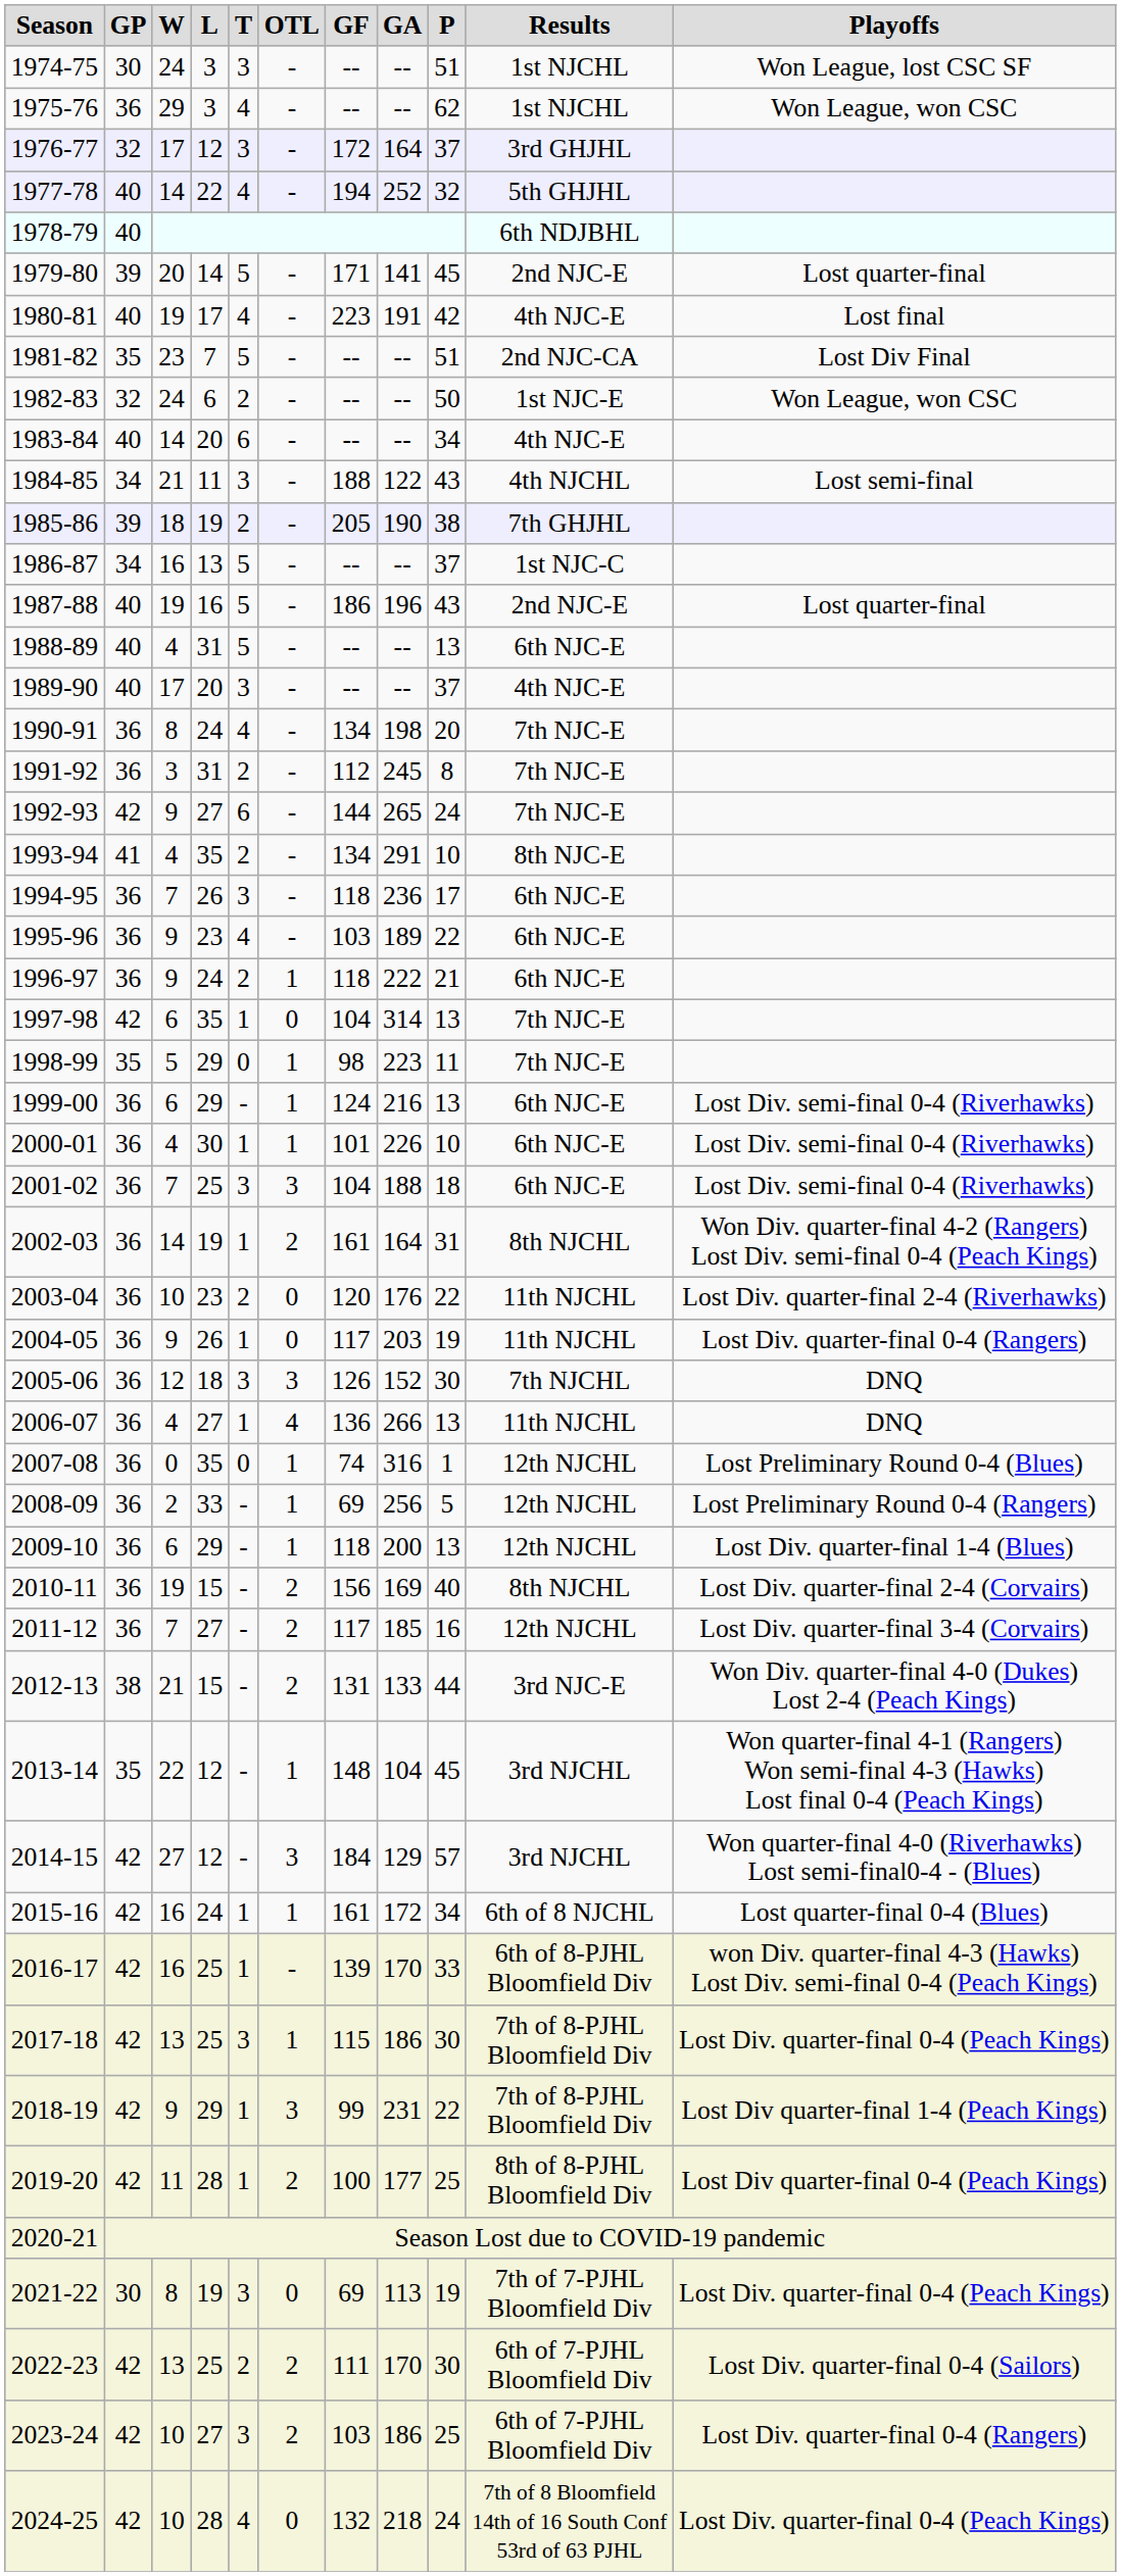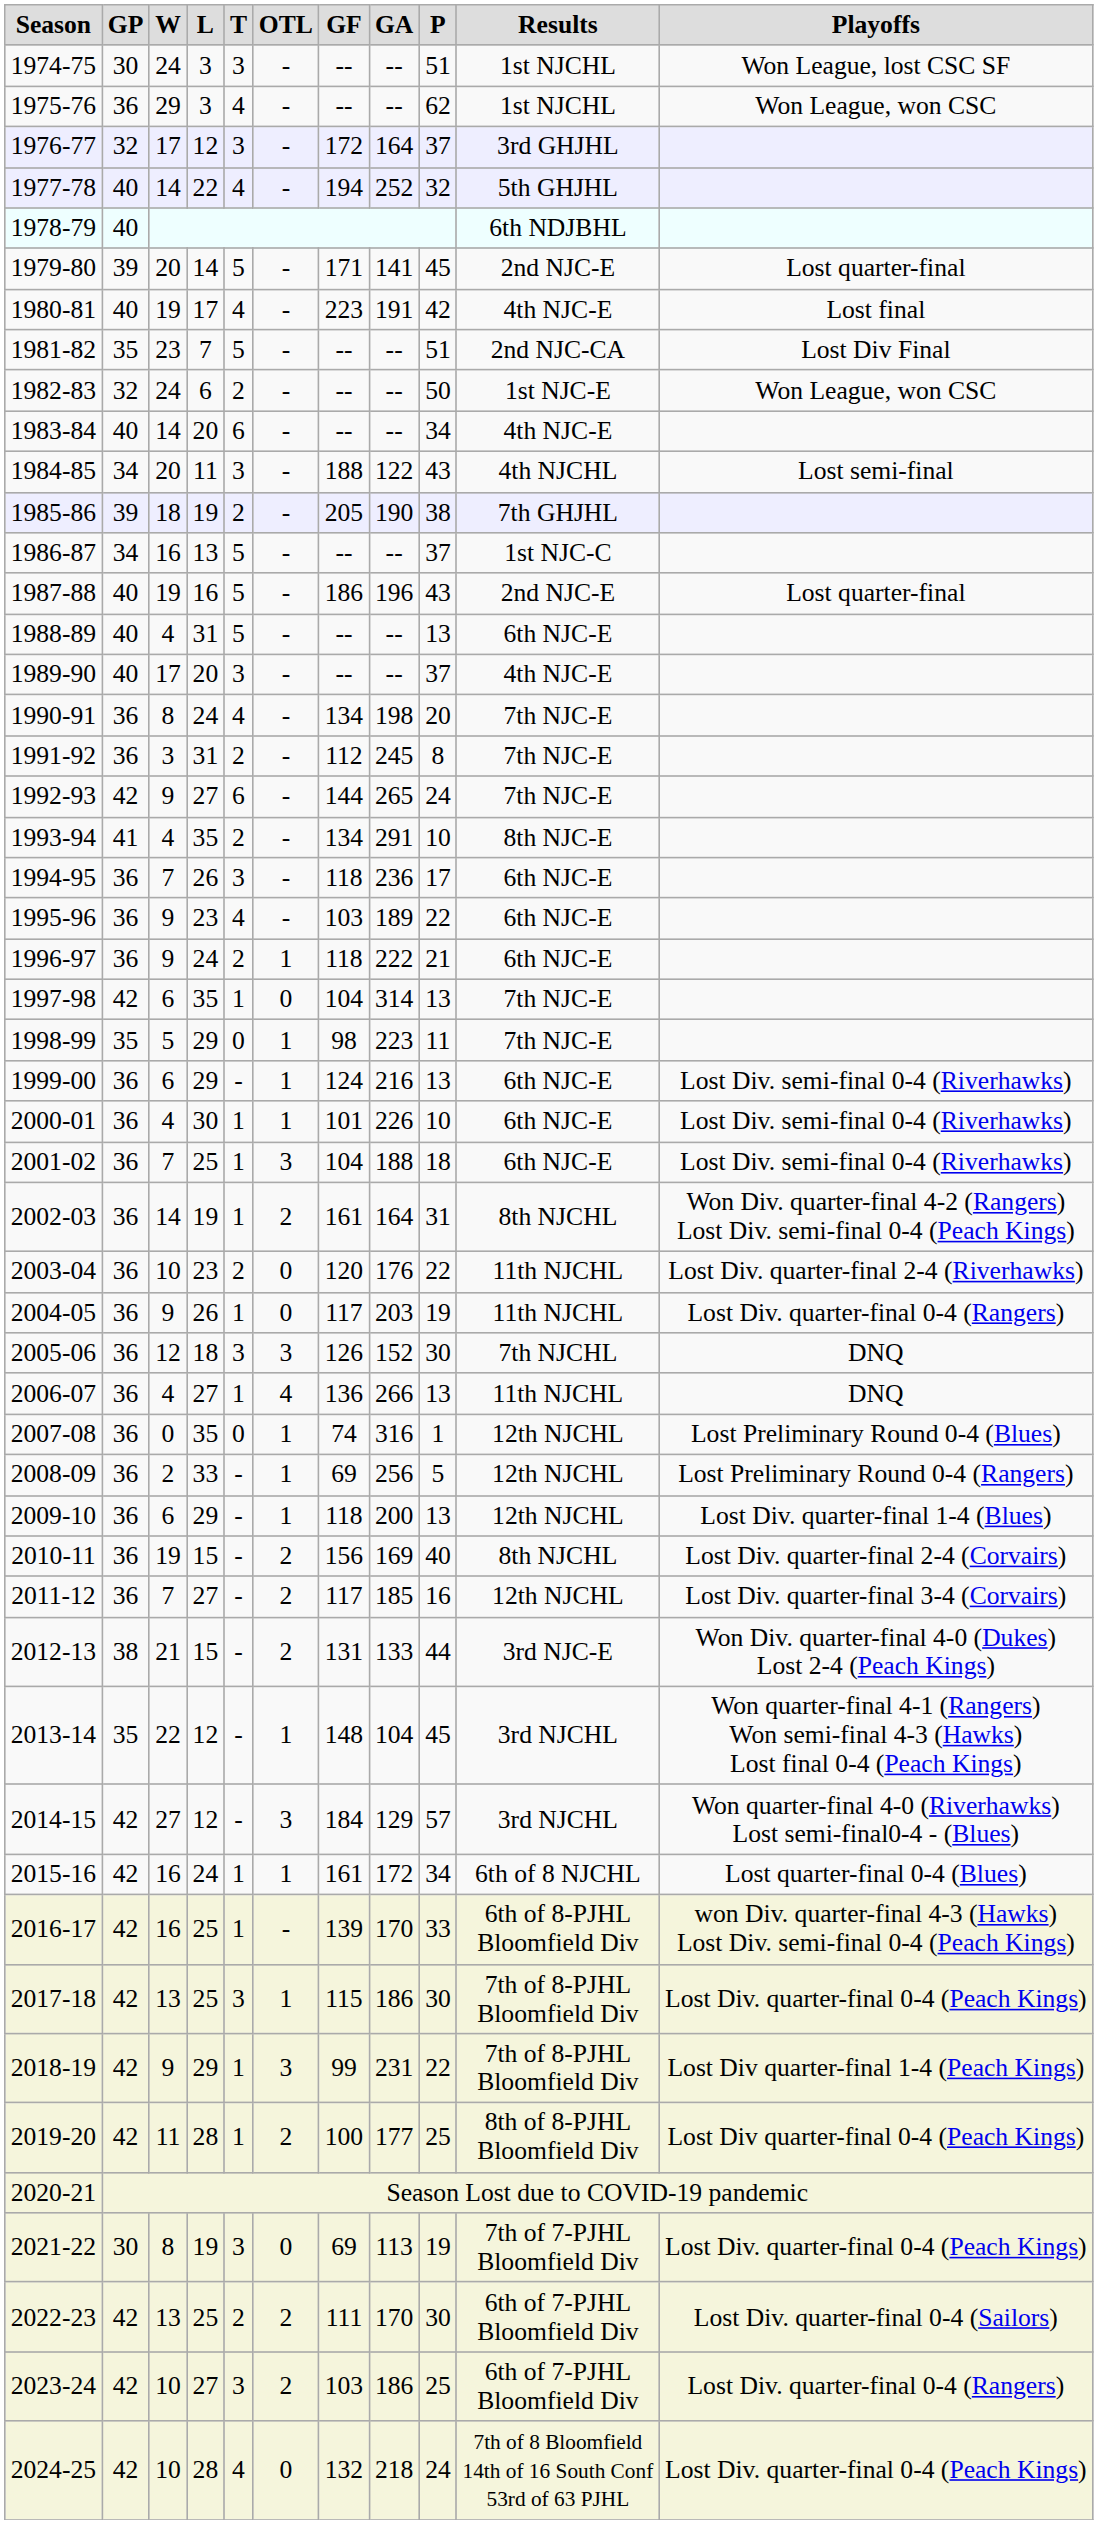 <table class="wikitable">
 <tr align="center"  bgcolor="#dddddd">
 <td><strong>Season</strong></td>
 <td><strong>GP</strong></td>
 <td><strong>W</strong></td>
 <td><strong>L</strong></td>
 <td><strong>T</strong></td>
 <td><strong>OTL</strong></td>
 <td><strong>GF</strong></td>
 <td><strong>GA</strong></td>
 <td><strong>P</strong></td>
 <td><strong>Results</strong></td>
 <td><strong>Playoffs</strong></td>
 </tr>
 <tr align="center">
 <td>1974-75</td>
 <td>30</td>
 <td>24</td>
 <td>3</td>
 <td>3</td>
 <td>-</td>
 <td>--</td>
 <td>--</td>
 <td>51</td>
 <td>1st NJCHL</td>
 <td>Won League, lost CSC SF</td>
 </tr>
 <tr align="center">
 <td>1975-76</td>
 <td>36</td>
 <td>29</td>
 <td>3</td>
 <td>4</td>
 <td>-</td>
 <td>--</td>
 <td>--</td>
 <td>62</td>
 <td>1st NJCHL</td>
 <td>Won League, won CSC</td>
 </tr>
 <tr align="center" bgcolor="#eeeeff">
 <td>1976-77</td>
 <td>32</td>
 <td>17</td>
 <td>12</td>
 <td>3</td>
 <td>-</td>
 <td>172</td>
 <td>164</td>
 <td>37</td>
 <td>3rd GHJHL</td>
 <td></td>
 </tr>
 <tr align="center" bgcolor="#eeeeff">
 <td>1977-78</td>
 <td>40</td>
 <td>14</td>
 <td>22</td>
 <td>4</td>
 <td>-</td>
 <td>194</td>
 <td>252</td>
 <td>32</td>
 <td>5th GHJHL</td>
 <td></td>
 </tr>
 <tr align="center" bgcolor="#eeffff">
 <td>1978-79</td>
 <td>40</td>
 <td colspan="7"></td>
 <td>6th NDJBHL</td>
 <td></td>
 </tr>
 <tr align="center">
 <td>1979-80</td>
 <td>39</td>
 <td>20</td>
 <td>14</td>
 <td>5</td>
 <td>-</td>
 <td>171</td>
 <td>141</td>
 <td>45</td>
 <td>2nd NJC-E</td>
 <td>Lost quarter-final</td>
 </tr>
 <tr align="center">
 <td>1980-81</td>
 <td>40</td>
 <td>19</td>
 <td>17</td>
 <td>4</td>
 <td>-</td>
 <td>223</td>
 <td>191</td>
 <td>42</td>
 <td>4th NJC-E</td>
 <td>Lost final</td>
 </tr>
 <tr align="center">
 <td>1981-82</td>
 <td>35</td>
 <td>23</td>
 <td>7</td>
 <td>5</td>
 <td>-</td>
 <td>--</td>
 <td>--</td>
 <td>51</td>
 <td>2nd NJC-CA</td>
 <td>Lost Div Final</td>
 </tr>
 <tr align="center">
 <td>1982-83</td>
 <td>32</td>
 <td>24</td>
 <td>6</td>
 <td>2</td>
 <td>-</td>
 <td>--</td>
 <td>--</td>
 <td>50</td>
 <td>1st NJC-E</td>
 <td>Won League, won CSC</td>
 </tr>
 <tr align="center">
 <td>1983-84</td>
 <td>40</td>
 <td>14</td>
 <td>20</td>
 <td>6</td>
 <td>-</td>
 <td>--</td>
 <td>--</td>
 <td>34</td>
 <td>4th NJC-E</td>
 <td></td>
 </tr>
 <tr align="center">
 <td>1984-85</td>
 <td>34</td>
-<td>21</td>
+<td>20</td>
 <td>11</td>
 <td>3</td>
 <td>-</td>
 <td>188</td>
 <td>122</td>
 <td>43</td>
 <td>4th NJCHL</td>
 <td>Lost semi-final</td>
 </tr>
 <tr align="center" bgcolor="#eeeeff">
 <td>1985-86</td>
 <td>39</td>
 <td>18</td>
 <td>19</td>
 <td>2</td>
 <td>-</td>
 <td>205</td>
 <td>190</td>
 <td>38</td>
 <td>7th GHJHL</td>
 <td></td>
 </tr>
 <tr align="center">
 <td>1986-87</td>
 <td>34</td>
 <td>16</td>
 <td>13</td>
 <td>5</td>
 <td>-</td>
 <td>--</td>
 <td>--</td>
 <td>37</td>
 <td>1st NJC-C</td>
 <td></td>
 </tr>
 <tr align="center">
 <td>1987-88</td>
 <td>40</td>
 <td>19</td>
 <td>16</td>
 <td>5</td>
 <td>-</td>
 <td>186</td>
 <td>196</td>
 <td>43</td>
 <td>2nd NJC-E</td>
 <td>Lost quarter-final</td>
 </tr>
 <tr align="center">
 <td>1988-89</td>
 <td>40</td>
 <td>4</td>
 <td>31</td>
 <td>5</td>
 <td>-</td>
 <td>--</td>
 <td>--</td>
 <td>13</td>
 <td>6th NJC-E</td>
 <td></td>
 </tr>
 <tr align="center">
 <td>1989-90</td>
 <td>40</td>
 <td>17</td>
 <td>20</td>
 <td>3</td>
 <td>-</td>
 <td>--</td>
 <td>--</td>
 <td>37</td>
 <td>4th NJC-E</td>
 <td></td>
 </tr>
 <tr align="center">
 <td>1990-91</td>
 <td>36</td>
 <td>8</td>
 <td>24</td>
 <td>4</td>
 <td>-</td>
 <td>134</td>
 <td>198</td>
 <td>20</td>
 <td>7th NJC-E</td>
 <td></td>
 </tr>
 <tr align="center">
 <td>1991-92</td>
 <td>36</td>
 <td>3</td>
 <td>31</td>
 <td>2</td>
 <td>-</td>
 <td>112</td>
 <td>245</td>
 <td>8</td>
 <td>7th NJC-E</td>
 <td></td>
 </tr>
 <tr align="center">
 <td>1992-93</td>
 <td>42</td>
 <td>9</td>
 <td>27</td>
 <td>6</td>
 <td>-</td>
 <td>144</td>
 <td>265</td>
 <td>24</td>
 <td>7th NJC-E</td>
 <td></td>
 </tr>
 <tr align="center">
 <td>1993-94</td>
 <td>41</td>
 <td>4</td>
 <td>35</td>
 <td>2</td>
 <td>-</td>
 <td>134</td>
 <td>291</td>
 <td>10</td>
 <td>8th NJC-E</td>
 <td></td>
 </tr>
 <tr align="center">
 <td>1994-95</td>
 <td>36</td>
 <td>7</td>
 <td>26</td>
 <td>3</td>
 <td>-</td>
 <td>118</td>
 <td>236</td>
 <td>17</td>
 <td>6th NJC-E</td>
 <td></td>
 </tr>
 <tr align="center">
 <td>1995-96</td>
 <td>36</td>
 <td>9</td>
 <td>23</td>
 <td>4</td>
 <td>-</td>
 <td>103</td>
 <td>189</td>
 <td>22</td>
 <td>6th NJC-E</td>
 <td></td>
 </tr>
 <tr align="center">
 <td>1996-97</td>
 <td>36</td>
 <td>9</td>
 <td>24</td>
 <td>2</td>
 <td>1</td>
 <td>118</td>
 <td>222</td>
 <td>21</td>
 <td>6th NJC-E</td>
 <td></td>
 </tr>
 <tr align="center">
 <td>1997-98</td>
 <td>42</td>
 <td>6</td>
 <td>35</td>
 <td>1</td>
 <td>0</td>
 <td>104</td>
 <td>314</td>
 <td>13</td>
 <td>7th NJC-E</td>
 <td></td>
 </tr>
 <tr align="center">
 <td>1998-99</td>
 <td>35</td>
 <td>5</td>
 <td>29</td>
 <td>0</td>
 <td>1</td>
 <td>98</td>
 <td>223</td>
 <td>11</td>
 <td>7th NJC-E</td>
 <td></td>
 </tr>
 <tr align="center">
 <td>1999-00</td>
 <td>36</td>
 <td>6</td>
 <td>29</td>
 <td>-</td>
 <td>1</td>
 <td>124</td>
 <td>216</td>
 <td>13</td>
 <td>6th NJC-E</td>
 <td>Lost Div. semi-final 0-4 (<a href='#'>Riverhawks</a>)</td>
 </tr>
 <tr align="center">
 <td>2000-01</td>
 <td>36</td>
 <td>4</td>
 <td>30</td>
 <td>1</td>
 <td>1</td>
 <td>101</td>
 <td>226</td>
 <td>10</td>
 <td>6th NJC-E</td>
 <td>Lost Div. semi-final 0-4 (<a href='#'>Riverhawks</a>)</td>
 </tr>
 <tr align="center">
 <td>2001-02</td>
 <td>36</td>
 <td>7</td>
 <td>25</td>
-<td>3</td>
+<td>1</td>
 <td>3</td>
 <td>104</td>
 <td>188</td>
 <td>18</td>
 <td>6th NJC-E</td>
 <td>Lost Div. semi-final 0-4 (<a href='#'>Riverhawks</a>)</td>
 </tr>
 <tr align="center">
 <td>2002-03</td>
 <td>36</td>
 <td>14</td>
 <td>19</td>
 <td>1</td>
 <td>2</td>
 <td>161</td>
 <td>164</td>
 <td>31</td>
 <td>8th NJCHL</td>
 <td>Won Div. quarter-final 4-2 (<a href='#'>Rangers</a>)<br>Lost Div. semi-final 0-4 (<a href='#'>Peach Kings</a>)</td>
 </tr>
 <tr align="center">
 <td>2003-04</td>
 <td>36</td>
 <td>10</td>
 <td>23</td>
 <td>2</td>
 <td>0</td>
 <td>120</td>
 <td>176</td>
 <td>22</td>
 <td>11th NJCHL</td>
 <td>Lost Div. quarter-final 2-4 (<a href='#'>Riverhawks</a>)</td>
 </tr>
 <tr align="center">
 <td>2004-05</td>
 <td>36</td>
 <td>9</td>
 <td>26</td>
 <td>1</td>
 <td>0</td>
 <td>117</td>
 <td>203</td>
 <td>19</td>
 <td>11th NJCHL</td>
 <td>Lost Div. quarter-final 0-4 (<a href='#'>Rangers</a>)</td>
 </tr>
 <tr align="center">
 <td>2005-06</td>
 <td>36</td>
 <td>12</td>
 <td>18</td>
 <td>3</td>
 <td>3</td>
 <td>126</td>
 <td>152</td>
 <td>30</td>
 <td>7th NJCHL</td>
 <td>DNQ</td>
 </tr>
 <tr align="center">
 <td>2006-07</td>
 <td>36</td>
 <td>4</td>
 <td>27</td>
 <td>1</td>
 <td>4</td>
 <td>136</td>
 <td>266</td>
 <td>13</td>
 <td>11th NJCHL</td>
 <td>DNQ</td>
 </tr>
 <tr align="center">
 <td>2007-08</td>
 <td>36</td>
 <td>0</td>
 <td>35</td>
 <td>0</td>
 <td>1</td>
 <td>74</td>
 <td>316</td>
 <td>1</td>
 <td>12th NJCHL</td>
 <td>Lost Preliminary Round 0-4 (<a href='#'>Blues</a>)</td>
 </tr>
 <tr align="center">
 <td>2008-09</td>
 <td>36</td>
 <td>2</td>
 <td>33</td>
 <td>-</td>
 <td>1</td>
 <td>69</td>
 <td>256</td>
 <td>5</td>
 <td>12th NJCHL</td>
 <td>Lost Preliminary Round 0-4 (<a href='#'>Rangers</a>)</td>
 </tr>
 <tr align="center">
 <td>2009-10</td>
 <td>36</td>
 <td>6</td>
 <td>29</td>
 <td>-</td>
 <td>1</td>
 <td>118</td>
 <td>200</td>
 <td>13</td>
 <td>12th NJCHL</td>
 <td>Lost Div. quarter-final 1-4 (<a href='#'>Blues</a>)</td>
 </tr>
 <tr align="center">
 <td>2010-11</td>
 <td>36</td>
 <td>19</td>
 <td>15</td>
 <td>-</td>
 <td>2</td>
 <td>156</td>
 <td>169</td>
 <td>40</td>
 <td>8th NJCHL</td>
 <td>Lost Div. quarter-final 2-4 (<a href='#'>Corvairs</a>)</td>
 </tr>
 <tr align="center">
 <td>2011-12</td>
 <td>36</td>
 <td>7</td>
 <td>27</td>
 <td>-</td>
 <td>2</td>
 <td>117</td>
 <td>185</td>
 <td>16</td>
 <td>12th NJCHL</td>
 <td>Lost Div. quarter-final 3-4 (<a href='#'>Corvairs</a>)</td>
 </tr>
 <tr align="center">
 <td>2012-13</td>
 <td>38</td>
 <td>21</td>
 <td>15</td>
 <td>-</td>
 <td>2</td>
 <td>131</td>
 <td>133</td>
 <td>44</td>
 <td>3rd NJC-E</td>
 <td>Won Div. quarter-final 4-0 (<a href='#'>Dukes</a>)<br>Lost 2-4 (<a href='#'>Peach Kings</a>)</td>
 </tr>
 <tr align="center">
 <td>2013-14</td>
 <td>35</td>
 <td>22</td>
 <td>12</td>
 <td>-</td>
 <td>1</td>
 <td>148</td>
 <td>104</td>
 <td>45</td>
 <td>3rd NJCHL</td>
 <td>Won quarter-final 4-1 (<a href='#'>Rangers</a>)<br>Won semi-final 4-3 (<a href='#'>Hawks</a>)<br>Lost final 0-4 (<a href='#'>Peach Kings</a>)</td>
 </tr>
 <tr align="center">
 <td>2014-15</td>
 <td>42</td>
 <td>27</td>
 <td>12</td>
 <td>-</td>
 <td>3</td>
 <td>184</td>
 <td>129</td>
 <td>57</td>
 <td>3rd NJCHL</td>
 <td>Won quarter-final 4-0 (<a href='#'>Riverhawks</a>)<br>Lost semi-final0-4 - (<a href='#'>Blues</a>)</td>
 </tr>
 <tr align="center">
 <td>2015-16</td>
 <td>42</td>
 <td>16</td>
 <td>24</td>
 <td>1</td>
 <td>1</td>
 <td>161</td>
 <td>172</td>
 <td>34</td>
 <td>6th of 8 NJCHL</td>
 <td>Lost quarter-final 0-4 (<a href='#'>Blues</a>)</td>
 </tr>
 <tr align="center" bgcolor=beige>
 <td>2016-17</td>
 <td>42</td>
 <td>16</td>
 <td>25</td>
 <td>1</td>
 <td>-</td>
 <td>139</td>
 <td>170</td>
 <td>33</td>
 <td>6th of 8-PJHL<br>Bloomfield Div</td>
 <td>won Div. quarter-final 4-3 (<a href='#'>Hawks</a>)<br>Lost Div. semi-final 0-4 (<a href='#'>Peach Kings</a>)</td>
 </tr>
 <tr align="center" bgcolor=beige>
 <td>2017-18</td>
 <td>42</td>
 <td>13</td>
 <td>25</td>
 <td>3</td>
 <td>1</td>
 <td>115</td>
 <td>186</td>
 <td>30</td>
 <td>7th of 8-PJHL<br>Bloomfield Div</td>
 <td>Lost Div. quarter-final 0-4 (<a href='#'>Peach Kings</a>)</td>
 </tr>
 <tr align="center" bgcolor=beige>
 <td>2018-19</td>
 <td>42</td>
 <td>9</td>
 <td>29</td>
 <td>1</td>
 <td>3</td>
 <td>99</td>
 <td>231</td>
 <td>22</td>
 <td>7th of 8-PJHL<br>Bloomfield Div</td>
 <td>Lost Div quarter-final 1-4 (<a href='#'>Peach Kings</a>)</td>
 </tr>
 <tr align="center" bgcolor=beige>
 <td>2019-20</td>
 <td>42</td>
 <td>11</td>
 <td>28</td>
 <td>1</td>
 <td>2</td>
 <td>100</td>
 <td>177</td>
 <td>25</td>
 <td>8th of 8-PJHL<br>Bloomfield Div</td>
 <td>Lost Div quarter-final 0-4 (<a href='#'>Peach Kings</a>)</td>
 </tr>
 <tr align="center" bgcolor="beige">
 <td>2020-21</td>
 <td colspan="10">Season Lost due to COVID-19 pandemic</td>
 </tr>
 <tr align="center" bgcolor=beige>
 <td>2021-22</td>
 <td>30</td>
 <td>8</td>
 <td>19</td>
 <td>3</td>
 <td>0</td>
 <td>69</td>
 <td>113</td>
 <td>19</td>
 <td>7th of 7-PJHL<br>Bloomfield Div</td>
 <td>Lost Div. quarter-final 0-4 (<a href='#'>Peach Kings</a>)</td>
 </tr>
 <tr align="center" bgcolor=beige>
 <td>2022-23</td>
 <td>42</td>
 <td>13</td>
 <td>25</td>
 <td>2</td>
 <td>2</td>
 <td>111</td>
 <td>170</td>
 <td>30</td>
 <td>6th of 7-PJHL<br>Bloomfield Div</td>
 <td>Lost Div. quarter-final 0-4 (<a href='#'>Sailors</a>)</td>
 </tr>
 <tr align="center" bgcolor=beige>
 <td>2023-24</td>
 <td>42</td>
 <td>10</td>
 <td>27</td>
 <td>3</td>
 <td>2</td>
 <td>103</td>
 <td>186</td>
 <td>25</td>
 <td>6th of 7-PJHL<br>Bloomfield Div</td>
 <td>Lost Div. quarter-final 0-4 (<a href='#'>Rangers</a>)</td>
 </tr>
 <tr align="center" bgcolor=beige>
 <td>2024-25</td>
 <td>42</td>
 <td>10</td>
 <td>28</td>
 <td>4</td>
 <td>0</td>
 <td>132</td>
 <td>218</td>
 <td>24</td>
 <td><small>7th of 8 Bloomfield<br>14th of 16 South Conf<br>53rd of 63 PJHL</small></td>
 <td>Lost Div. quarter-final 0-4 (<a href='#'>Peach Kings</a>)</td>
 </tr>
 </table>
